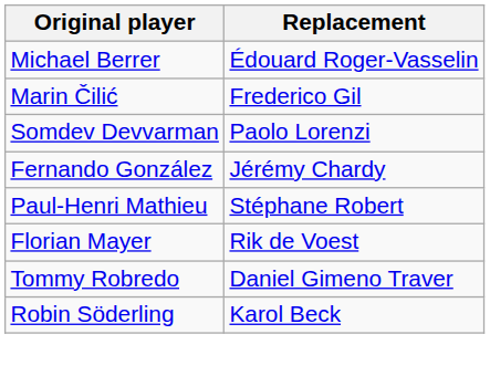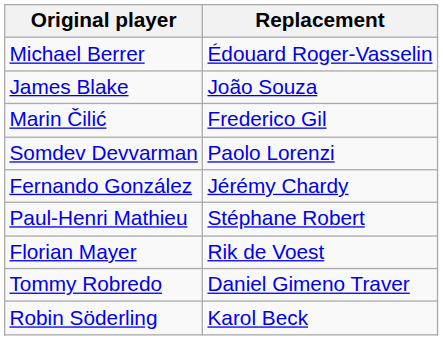 <table class="wikitable sortable">
 <tr>
 <th>Original player</th>
 <th>Replacement</th>
 </tr>
 <tr>
 <td> <a href='#'>Michael Berrer</a></td>
 <td> <a href='#'>Édouard Roger-Vasselin</a></td>
+</tr>
+<tr>
+<td> <a href='#'>James Blake</a></td>
+<td> <a href='#'>João Souza</a></td>
 </tr>
 <tr>
 <td> <a href='#'>Marin Čilić</a></td>
 <td> <a href='#'>Frederico Gil</a></td>
 </tr>
 <tr>
 <td> <a href='#'>Somdev Devvarman</a></td>
 <td> <a href='#'>Paolo Lorenzi</a></td>
 </tr>
 <tr>
 <td> <a href='#'>Fernando González</a></td>
 <td> <a href='#'>Jérémy Chardy</a></td>
 </tr>
 <tr>
 <td> <a href='#'>Paul-Henri Mathieu</a></td>
 <td> <a href='#'>Stéphane Robert</a></td>
 </tr>
 <tr>
 <td> <a href='#'>Florian Mayer</a></td>
 <td> <a href='#'>Rik de Voest</a></td>
 </tr>
 <tr>
 <td> <a href='#'>Tommy Robredo</a></td>
 <td> <a href='#'>Daniel Gimeno Traver</a></td>
 </tr>
 <tr>
 <td> <a href='#'>Robin Söderling</a></td>
 <td> <a href='#'>Karol Beck</a></td>
 </tr>
 </table>
